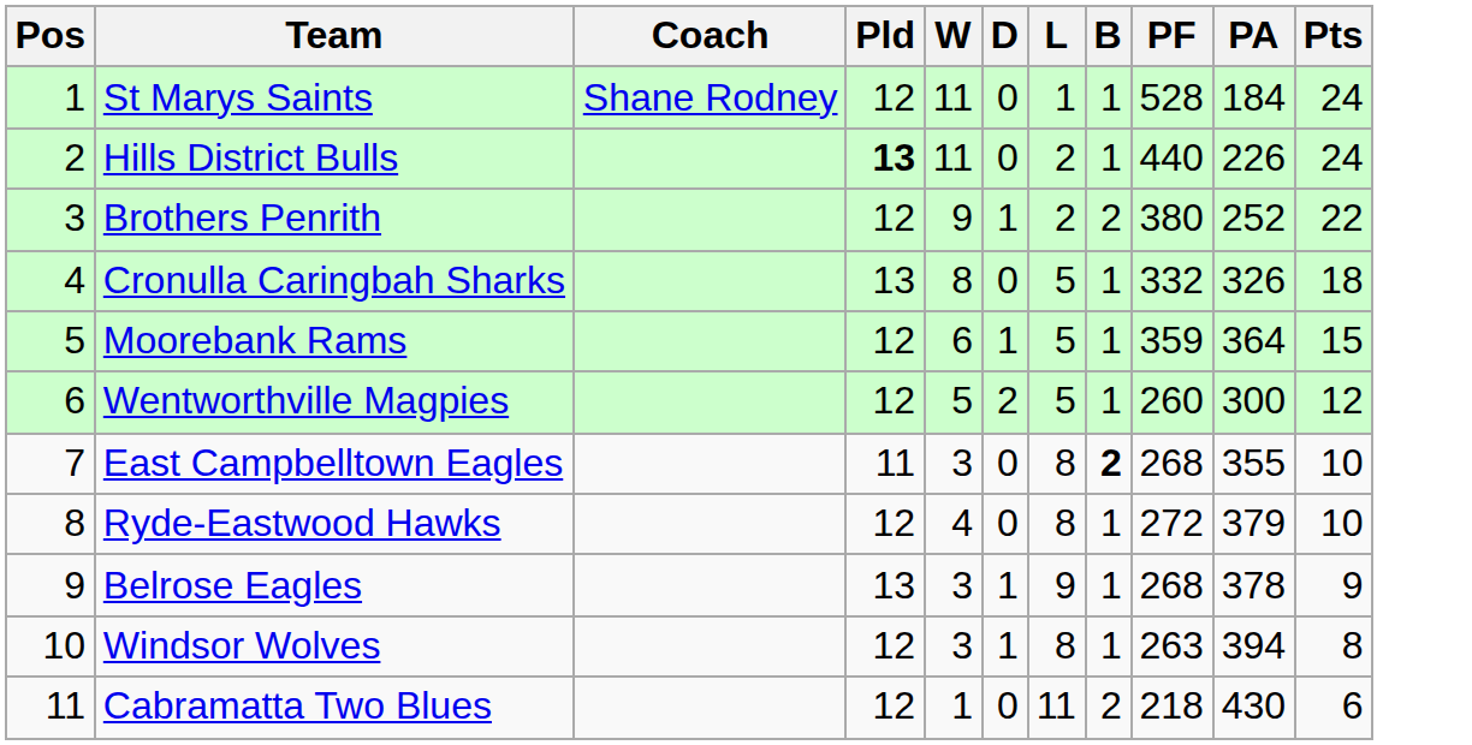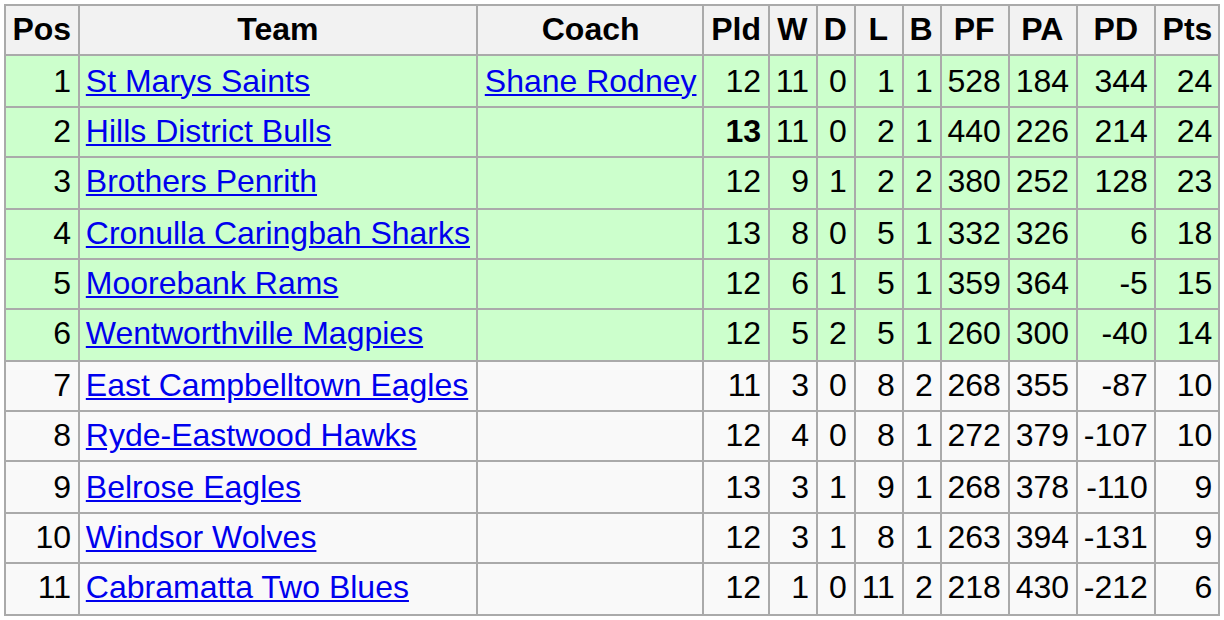 <table class="wikitable" style="text-align:right;">
 <tr>
 <th>Pos</th>
 <th>Team</th>
 <th>Coach</th>
 <th>Pld</th>
 <th>W</th>
 <th>D</th>
 <th>L</th>
 <th>B</th>
 <th>PF</th>
 <th>PA</th>
+<th>PD</th>
 <th>Pts</th>
 </tr>
 <tr bgcolor="#CCFFCC">
 <td>1</td>
 <td align=left> <a href='#'>St Marys Saints</a></td>
 <td align=center><a href='#'>Shane Rodney</a></td>
 <td>12</td>
 <td>11</td>
 <td>0</td>
 <td>1</td>
 <td>1</td>
 <td>528</td>
 <td>184</td>
+<td>344</td>
 <td>24</td>
 </tr>
 <tr bgcolor="#CCFFCC">
 <td>2</td>
 <td align=left> <a href='#'>Hills District Bulls</a></td>
 <td align=center></td>
 <td><strong>13</strong></td>
 <td>11</td>
 <td>0</td>
 <td>2</td>
 <td>1</td>
 <td>440</td>
 <td>226</td>
+<td>214</td>
 <td>24</td>
 </tr>
 <tr bgcolor="#CCFFCC">
 <td>3</td>
 <td align=left> <a href='#'>Brothers Penrith</a></td>
 <td align=center></td>
 <td>12</td>
 <td>9</td>
 <td>1</td>
 <td>2</td>
 <td>2</td>
 <td>380</td>
 <td>252</td>
-<td>22</td>
+<td>128</td>
+<td>23</td>
 </tr>
 <tr bgcolor="#CCFFCC">
 <td>4</td>
 <td align=left> <a href='#'>Cronulla Caringbah Sharks</a></td>
 <td align=center></td>
 <td>13</td>
 <td>8</td>
 <td>0</td>
 <td>5</td>
 <td>1</td>
 <td>332</td>
 <td>326</td>
+<td>6</td>
 <td>18</td>
 </tr>
 <tr bgcolor="#CCFFCC">
 <td>5</td>
 <td align=left> <a href='#'>Moorebank Rams</a></td>
 <td align=center></td>
 <td>12</td>
 <td>6</td>
 <td>1</td>
 <td>5</td>
 <td>1</td>
 <td>359</td>
 <td>364</td>
+<td>-5</td>
 <td>15</td>
 </tr>
 <tr bgcolor="#CCFFCC">
 <td>6</td>
 <td align=left> <a href='#'>Wentworthville Magpies</a></td>
 <td align=center></td>
 <td>12</td>
 <td>5</td>
 <td>2</td>
 <td>5</td>
 <td>1</td>
 <td>260</td>
 <td>300</td>
-<td>12</td>
+<td>-40</td>
+<td>14</td>
 </tr>
 <tr>
 <td>7</td>
 <td align=left> <a href='#'>East Campbelltown Eagles</a></td>
 <td align=center></td>
 <td>11</td>
 <td>3</td>
 <td>0</td>
 <td>8</td>
-<td><strong>2</strong></td>
+<td>2</td>
 <td>268</td>
 <td>355</td>
+<td>-87</td>
 <td>10</td>
 </tr>
 <tr>
 <td>8</td>
 <td align=left> <a href='#'>Ryde-Eastwood Hawks</a></td>
 <td align=center></td>
 <td>12</td>
 <td>4</td>
 <td>0</td>
 <td>8</td>
 <td>1</td>
 <td>272</td>
 <td>379</td>
+<td>-107</td>
 <td>10</td>
 </tr>
 <tr>
 <td>9</td>
 <td align=left> <a href='#'>Belrose Eagles</a></td>
 <td align=center></td>
 <td>13</td>
 <td>3</td>
 <td>1</td>
 <td>9</td>
 <td>1</td>
 <td>268</td>
 <td>378</td>
+<td>-110</td>
 <td>9</td>
 </tr>
 <tr>
 <td>10</td>
 <td align=left> <a href='#'>Windsor Wolves</a></td>
 <td align=center></td>
 <td>12</td>
 <td>3</td>
 <td>1</td>
 <td>8</td>
 <td>1</td>
 <td>263</td>
 <td>394</td>
-<td>8</td>
+<td>-131</td>
+<td>9</td>
 </tr>
 <tr>
 <td>11</td>
 <td align=left> <a href='#'>Cabramatta Two Blues</a></td>
 <td align=center></td>
 <td>12</td>
 <td>1</td>
 <td>0</td>
 <td>11</td>
 <td>2</td>
 <td>218</td>
 <td>430</td>
+<td>-212</td>
 <td>6</td>
 </tr>
 </table>
